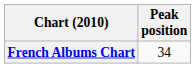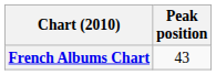 <table class="wikitable plainrowheaders sortable" style="text-align:center;">
 <tr>
 <th scope="col">Chart (2010)</th>
 <th scope="col">Peak<br>position</th>
 </tr>
 <tr>
 <th scope="row"><a href='#'>French Albums Chart</a></th>
-<td>34</td>
+<td>43</td>
 </tr>
 </table>
